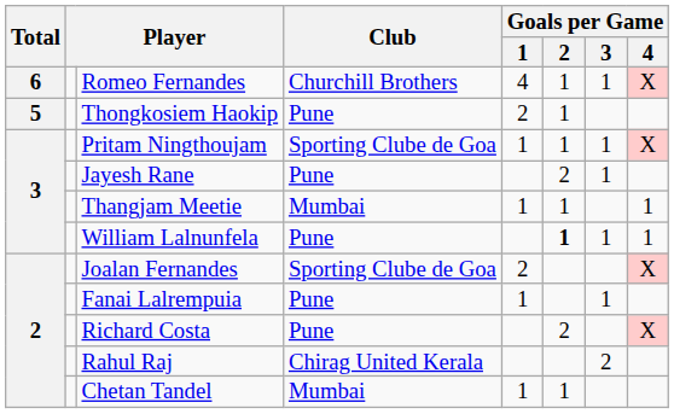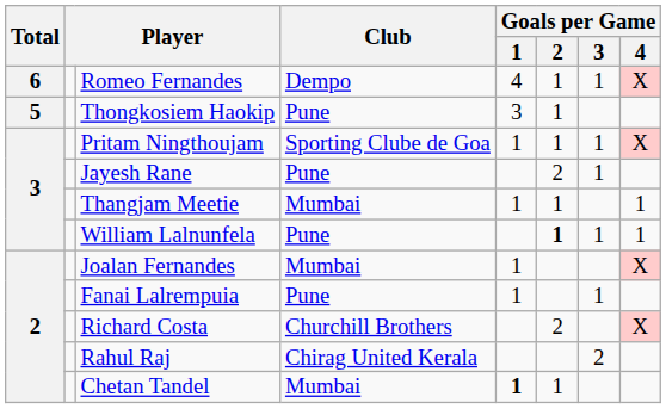 <table class="wikitable" style="text-align:center; line-height: 90%; font-size:90%;">
 <tr>
 <th rowspan=2>Total</th>
 <th rowspan=2 colspan=2>Player</th>
 <th rowspan=2>Club</th>
 <th colspan=27>Goals per Game</th>
 </tr>
 <tr>
 <th> 1 </th>
 <th> 2 </th>
 <th> 3 </th>
 <th> 4 </th>
 </tr>
 <tr>
 <th>6</th>
 <td></td>
 <td style="text-align:left;"><a href='#'>Romeo Fernandes</a></td>
-<td style="text-align:left;"><a href='#'>Churchill Brothers</a></td>
+<td style="text-align:left;"><a href='#'>Dempo</a></td>
 <td>4</td>
 <td>1</td>
 <td>1</td>
 <td style="background:#fcc;">X</td>
 </tr>
 <tr>
 <th>5</th>
 <td></td>
 <td style="text-align:left;"><a href='#'>Thongkosiem Haokip</a></td>
 <td style="text-align:left;"><a href='#'>Pune</a></td>
-<td>2</td>
+<td>3</td>
 <td>1</td>
 <td></td>
 <td></td>
 </tr>
 <tr>
 <th rowspan="4">3</th>
 <td></td>
 <td style="text-align:left;"><a href='#'>Pritam Ningthoujam</a></td>
 <td style="text-align:left;"><a href='#'>Sporting Clube de Goa</a></td>
 <td>1</td>
 <td>1</td>
 <td>1</td>
 <td style="background:#fcc;">X</td>
 </tr>
 <tr>
 <td></td>
 <td style="text-align:left;"><a href='#'>Jayesh Rane</a></td>
 <td style="text-align:left;"><a href='#'>Pune</a></td>
 <td></td>
 <td>2</td>
 <td>1</td>
 <td></td>
 </tr>
 <tr>
 <td></td>
 <td style="text-align:left;"><a href='#'>Thangjam Meetie</a></td>
 <td style="text-align:left;"><a href='#'>Mumbai</a></td>
 <td>1</td>
 <td>1</td>
 <td></td>
 <td>1</td>
 </tr>
 <tr>
 <td></td>
 <td style="text-align:left;"><a href='#'>William Lalnunfela</a></td>
 <td style="text-align:left;"><a href='#'>Pune</a></td>
 <td></td>
 <td><strong>1</strong></td>
 <td>1</td>
 <td>1</td>
 </tr>
 <tr>
 <th rowspan="5">2</th>
 <td></td>
 <td style="text-align:left;"><a href='#'>Joalan Fernandes</a></td>
-<td style="text-align:left;"><a href='#'>Sporting Clube de Goa</a></td>
-<td>2</td>
+<td style="text-align:left;"><a href='#'>Mumbai</a></td>
+<td>1</td>
 <td></td>
 <td></td>
 <td style="background:#fcc;">X</td>
 </tr>
 <tr>
 <td></td>
 <td style="text-align:left;"><a href='#'>Fanai Lalrempuia</a></td>
 <td style="text-align:left;"><a href='#'>Pune</a></td>
 <td>1</td>
 <td></td>
 <td>1</td>
 <td></td>
 </tr>
 <tr>
 <td></td>
 <td style="text-align:left;"><a href='#'>Richard Costa</a></td>
-<td style="text-align:left;"><a href='#'>Pune</a></td>
+<td style="text-align:left;"><a href='#'>Churchill Brothers</a></td>
 <td></td>
 <td>2</td>
 <td></td>
 <td style="background:#fcc;">X</td>
 </tr>
 <tr>
 <td></td>
 <td style="text-align:left;"><a href='#'>Rahul Raj</a></td>
 <td style="text-align:left;"><a href='#'>Chirag United Kerala</a></td>
 <td></td>
 <td></td>
 <td>2</td>
 <td></td>
 </tr>
 <tr>
 <td></td>
 <td style="text-align:left;"><a href='#'>Chetan Tandel</a></td>
 <td style="text-align:left;"><a href='#'>Mumbai</a></td>
-<td>1</td>
+<td><strong>1</strong></td>
 <td>1</td>
 <td></td>
 <td></td>
 </tr>
 </table>
